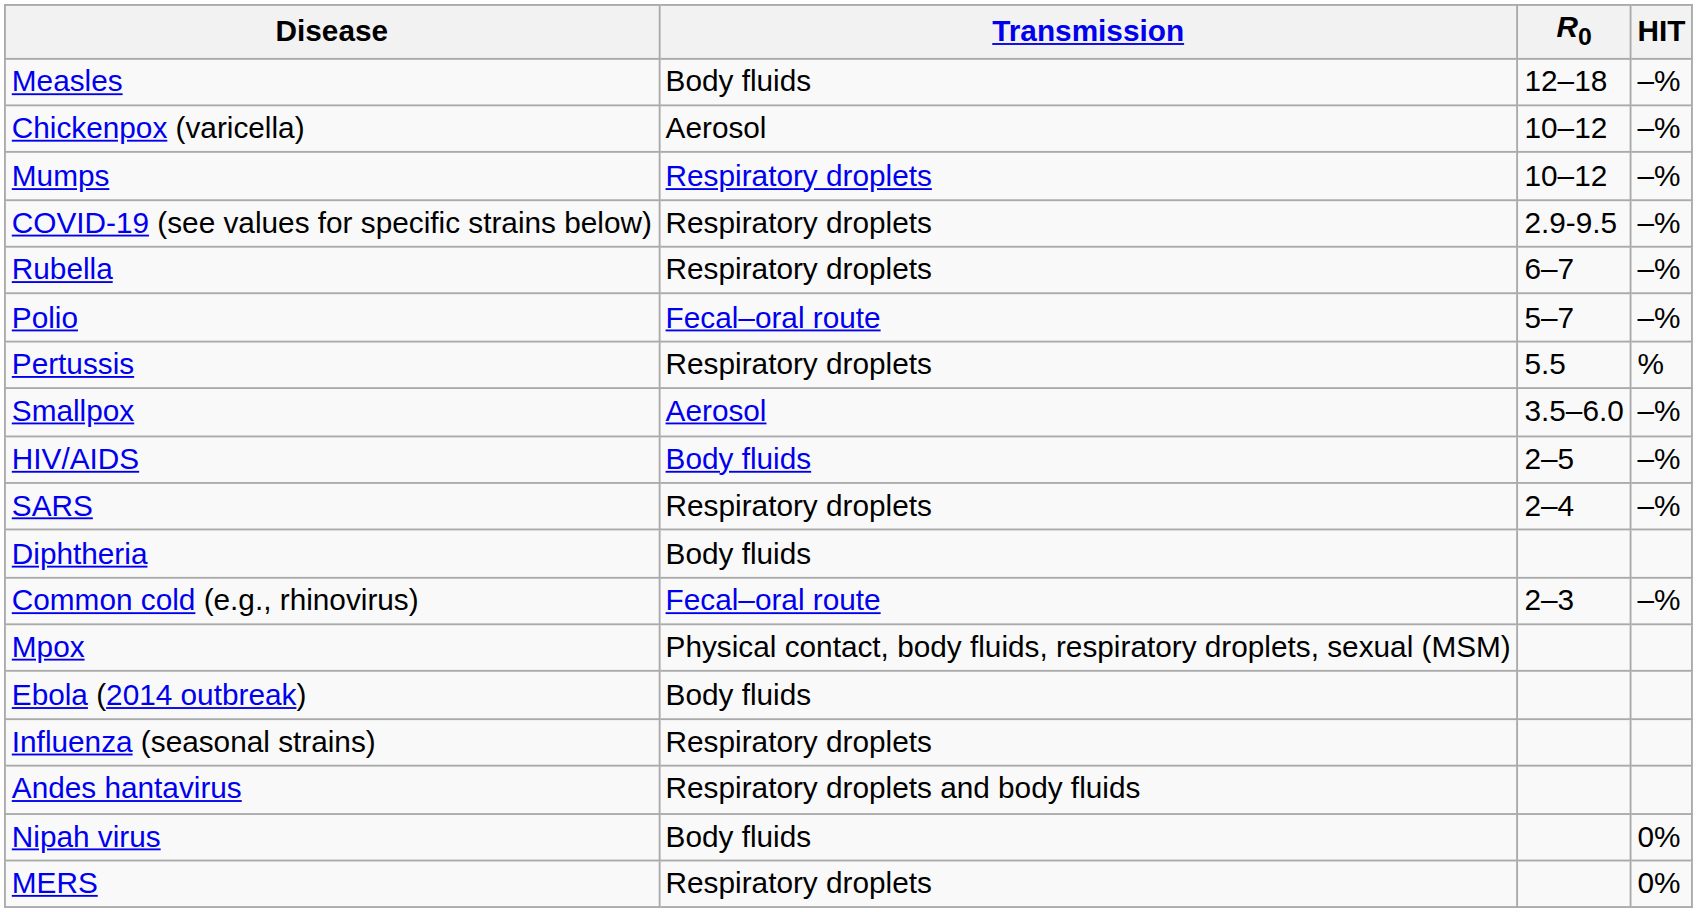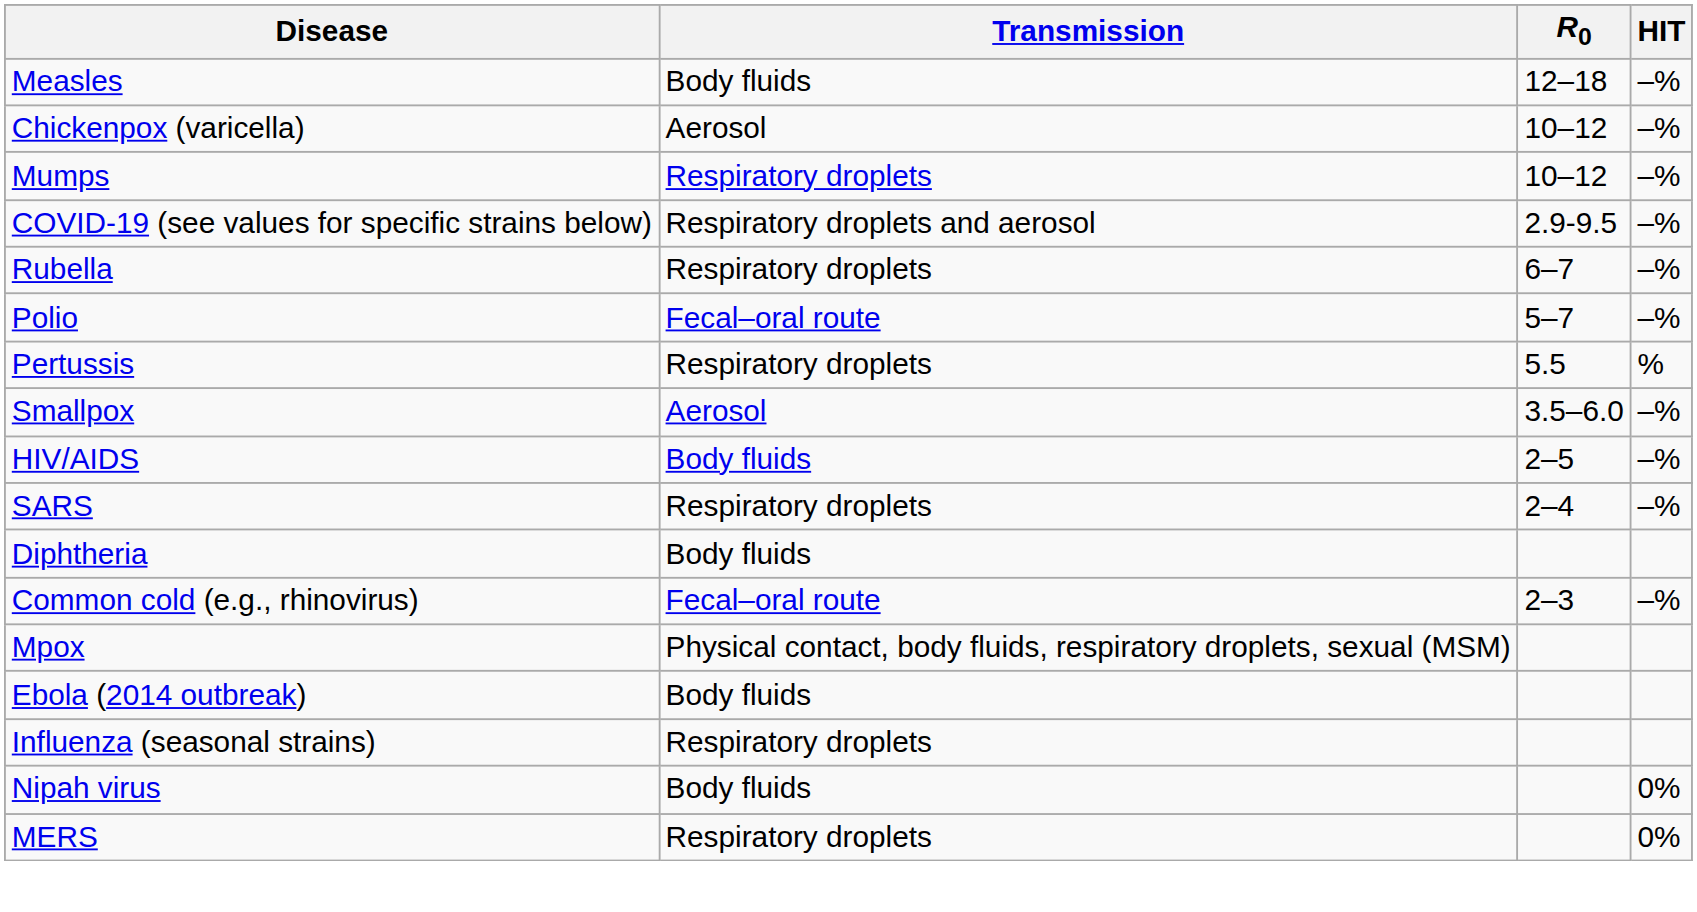 <table class="wikitable sortable" : 1em; font-size:85%;">
 <tr>
 <th>Disease</th>
 <th><a href='#'>Transmission</a></th>
 <th><em>R</em><sub>0</sub></th>
 <th>HIT</th>
 </tr>
 <tr>
 <td><a href='#'>Measles</a></td>
 <td>Body fluids</td>
 <td>12–18</td>
 <td>–%</td>
 </tr>
 <tr>
 <td><a href='#'>Chickenpox</a> (varicella)</td>
 <td>Aerosol</td>
 <td>10–12</td>
 <td>–%</td>
 </tr>
 <tr>
 <td><a href='#'>Mumps</a></td>
 <td><a href='#'>Respiratory droplets</a></td>
 <td>10–12</td>
 <td>–%</td>
 </tr>
 <tr>
 <td><a href='#'>COVID-19</a> (see values for specific strains below)</td>
-<td>Respiratory droplets</td>
+<td>Respiratory droplets and aerosol</td>
 <td>2.9-9.5</td>
 <td>–%</td>
 </tr>
 <tr>
 <td><a href='#'>Rubella</a></td>
 <td>Respiratory droplets</td>
 <td>6–7</td>
 <td>–%</td>
 </tr>
 <tr>
 <td><a href='#'>Polio</a></td>
 <td><a href='#'>Fecal–oral route</a></td>
 <td>5–7</td>
 <td>–%</td>
 </tr>
 <tr>
 <td><a href='#'>Pertussis</a></td>
 <td>Respiratory droplets</td>
 <td>5.5</td>
 <td>%</td>
 </tr>
 <tr>
 <td><a href='#'>Smallpox</a></td>
 <td><a href='#'>Aerosol</a></td>
 <td>3.5–6.0</td>
 <td>–%</td>
 </tr>
 <tr>
 <td><a href='#'>HIV/AIDS</a></td>
 <td><a href='#'>Body fluids</a></td>
 <td>2–5</td>
 <td>–%</td>
 </tr>
 <tr>
 <td><a href='#'>SARS</a></td>
 <td>Respiratory droplets</td>
 <td>2–4</td>
 <td>–%</td>
 </tr>
 <tr>
 <td><a href='#'>Diphtheria</a></td>
 <td>Body fluids</td>
 <td data-sort-value="2.6"></td>
 <td data-sort-value="62"></td>
 </tr>
 <tr>
 <td><a href='#'>Common cold</a> (e.g., rhinovirus)</td>
 <td><a href='#'>Fecal–oral route</a></td>
 <td>2–3</td>
 <td>–%</td>
 </tr>
 <tr>
 <td><a href='#'>Mpox</a></td>
 <td>Physical contact, body fluids, respiratory droplets, sexual (MSM)</td>
 <td data-sort-value="2.1"></td>
 <td data-sort-value="53"></td>
 </tr>
 <tr>
 <td><a href='#'>Ebola</a> (<a href='#'>2014 outbreak</a>)</td>
 <td>Body fluids</td>
 <td data-sort-value="1.78"></td>
 <td data-sort-value="44"></td>
 </tr>
 <tr>
 <td><a href='#'>Influenza</a> (seasonal strains)</td>
 <td>Respiratory droplets</td>
 <td data-sort-value="1.13"></td>
 <td data-sort-value="23"></td>
 </tr>
 <tr>
-<td><a href='#'>Andes hantavirus</a></td>
-<td>Respiratory droplets and body fluids</td>
-<td data-sort-value="1.19"></td>
-<td data-sort-value="16"></td>
-</tr>
-<tr>
 <td><a href='#'>Nipah virus</a></td>
 <td>Body fluids</td>
 <td></td>
 <td>0%</td>
 </tr>
 <tr>
 <td><a href='#'>MERS</a></td>
 <td>Respiratory droplets</td>
 <td data-sort-value="0.47"></td>
 <td>0%</td>
 </tr>
 </table>
